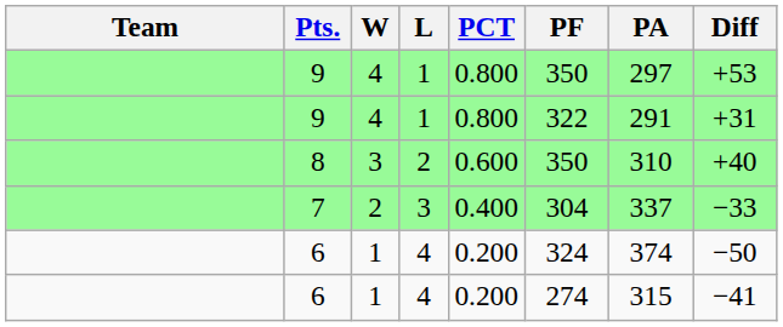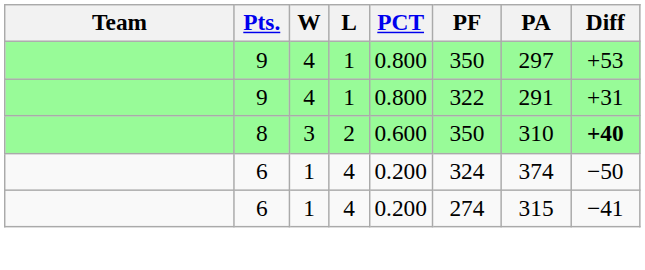 <table class=wikitable>
 <tr align=center>
 <th width=150px>Team</th>
 <th width=30px><a href='#'>Pts.</a></th>
 <th width=20px>W</th>
 <th width=20px>L</th>
 <th><a href='#'>PCT</a></th>
 <th width=40px>PF</th>
 <th width=40px>PA</th>
 <th width=40px>Diff</th>
 </tr>
 <tr align=center bgcolor="#98fb98">
 <td align=left></td>
 <td>9</td>
 <td>4</td>
 <td>1</td>
 <td>0.800</td>
 <td>350</td>
 <td>297</td>
 <td>+53</td>
 </tr>
 <tr align=center bgcolor="#98fb98">
 <td align=left></td>
 <td>9</td>
 <td>4</td>
 <td>1</td>
 <td>0.800</td>
 <td>322</td>
 <td>291</td>
 <td>+31</td>
 </tr>
 <tr align=center bgcolor="#98fb98">
 <td align=left></td>
 <td>8</td>
 <td>3</td>
 <td>2</td>
 <td>0.600</td>
 <td>350</td>
 <td>310</td>
-<td>+40</td>
-</tr>
-<tr align=center bgcolor="#98fb98">
-<td align=left></td>
-<td>7</td>
-<td>2</td>
-<td>3</td>
-<td>0.400</td>
-<td>304</td>
-<td>337</td>
-<td>−33</td>
+<td><strong>+40</strong></td>
 </tr>
 <tr align=center>
 <td align=left></td>
 <td>6</td>
 <td>1</td>
 <td>4</td>
 <td>0.200</td>
 <td>324</td>
 <td>374</td>
 <td>−50</td>
 </tr>
 <tr align=center>
 <td align=left></td>
 <td>6</td>
 <td>1</td>
 <td>4</td>
 <td>0.200</td>
 <td>274</td>
 <td>315</td>
 <td>−41</td>
 </tr>
 </table>
